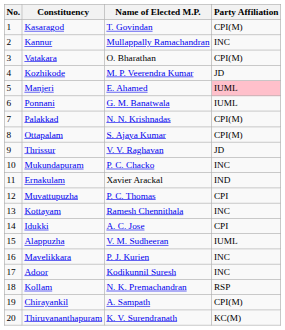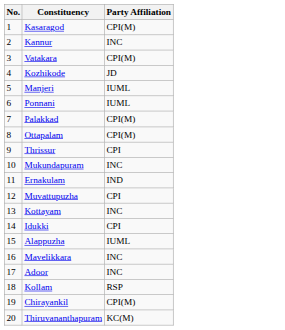 <table class="wikitable" style="font-size: 95%;">
 <tr>
 <th>No.</th>
 <th>Constituency</th>
-<th>Name of Elected M.P.</th>
 <th>Party Affiliation</th>
 </tr>
 <tr>
 <td>1</td>
 <td><a href='#'>Kasaragod</a></td>
-<td><a href='#'>T. Govindan</a></td>
 <td>CPI(M)</td>
 </tr>
 <tr>
 <td>2</td>
 <td><a href='#'>Kannur</a></td>
-<td><a href='#'>Mullappally Ramachandran</a></td>
 <td>INC</td>
 </tr>
 <tr>
 <td>3</td>
 <td><a href='#'>Vatakara</a></td>
-<td>O. Bharathan</td>
 <td>CPI(M)</td>
 </tr>
 <tr>
 <td>4</td>
 <td><a href='#'>Kozhikode</a></td>
-<td><a href='#'>M. P. Veerendra Kumar</a></td>
 <td>JD</td>
 </tr>
 <tr>
 <td>5</td>
 <td><a href='#'>Manjeri</a></td>
-<td><a href='#'>E. Ahamed</a></td>
-<td style="background: pink;">IUML</td>
+<td>IUML</td>
 </tr>
 <tr>
 <td>6</td>
 <td><a href='#'>Ponnani</a></td>
-<td><a href='#'>G. M. Banatwala</a></td>
 <td>IUML</td>
 </tr>
 <tr>
 <td>7</td>
 <td><a href='#'>Palakkad</a></td>
-<td><a href='#'>N. N. Krishnadas</a></td>
 <td>CPI(M)</td>
 </tr>
 <tr>
 <td>8</td>
 <td><a href='#'>Ottapalam</a></td>
-<td><a href='#'>S. Ajaya Kumar</a></td>
 <td>CPI(M)</td>
 </tr>
 <tr>
 <td>9</td>
 <td><a href='#'>Thrissur</a></td>
-<td><a href='#'>V. V. Raghavan</a></td>
-<td>JD</td>
+<td>CPI</td>
 </tr>
 <tr>
 <td>10</td>
 <td><a href='#'>Mukundapuram</a></td>
-<td><a href='#'>P. C. Chacko</a></td>
 <td>INC</td>
 </tr>
 <tr>
 <td>11</td>
 <td><a href='#'>Ernakulam</a></td>
-<td>Xavier Arackal</td>
 <td>IND</td>
 </tr>
 <tr>
 <td>12</td>
 <td><a href='#'>Muvattupuzha</a></td>
-<td><a href='#'>P. C. Thomas</a></td>
 <td>CPI</td>
 </tr>
 <tr>
 <td>13</td>
 <td><a href='#'>Kottayam</a></td>
-<td><a href='#'>Ramesh Chennithala</a></td>
 <td>INC</td>
 </tr>
 <tr>
 <td>14</td>
 <td><a href='#'>Idukki</a></td>
-<td><a href='#'>A. C. Jose</a></td>
 <td>CPI</td>
 </tr>
 <tr>
 <td>15</td>
 <td><a href='#'>Alappuzha</a></td>
-<td><a href='#'>V. M. Sudheeran</a></td>
 <td>IUML</td>
 </tr>
 <tr>
 <td>16</td>
 <td><a href='#'>Mavelikkara</a></td>
-<td><a href='#'>P. J. Kurien</a></td>
 <td>INC</td>
 </tr>
 <tr>
 <td>17</td>
 <td><a href='#'>Adoor</a></td>
-<td><a href='#'>Kodikunnil Suresh</a></td>
 <td>INC</td>
 </tr>
 <tr>
 <td>18</td>
 <td><a href='#'>Kollam</a></td>
-<td><a href='#'>N. K. Premachandran</a></td>
 <td>RSP</td>
 </tr>
 <tr>
 <td>19</td>
 <td><a href='#'>Chirayankil</a></td>
-<td><a href='#'>A. Sampath</a></td>
 <td>CPI(M)</td>
 </tr>
 <tr>
 <td>20</td>
 <td><a href='#'>Thiruvananthapuram</a></td>
-<td><a href='#'>K. V. Surendranath</a></td>
 <td>KC(M)</td>
 </tr>
 </table>
